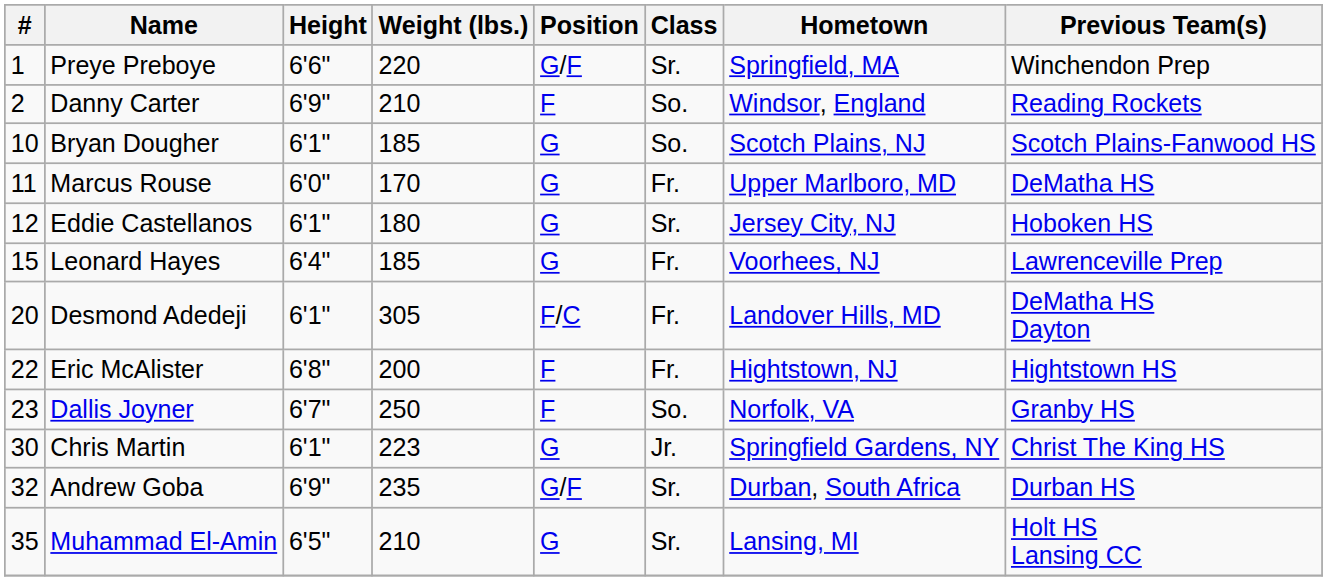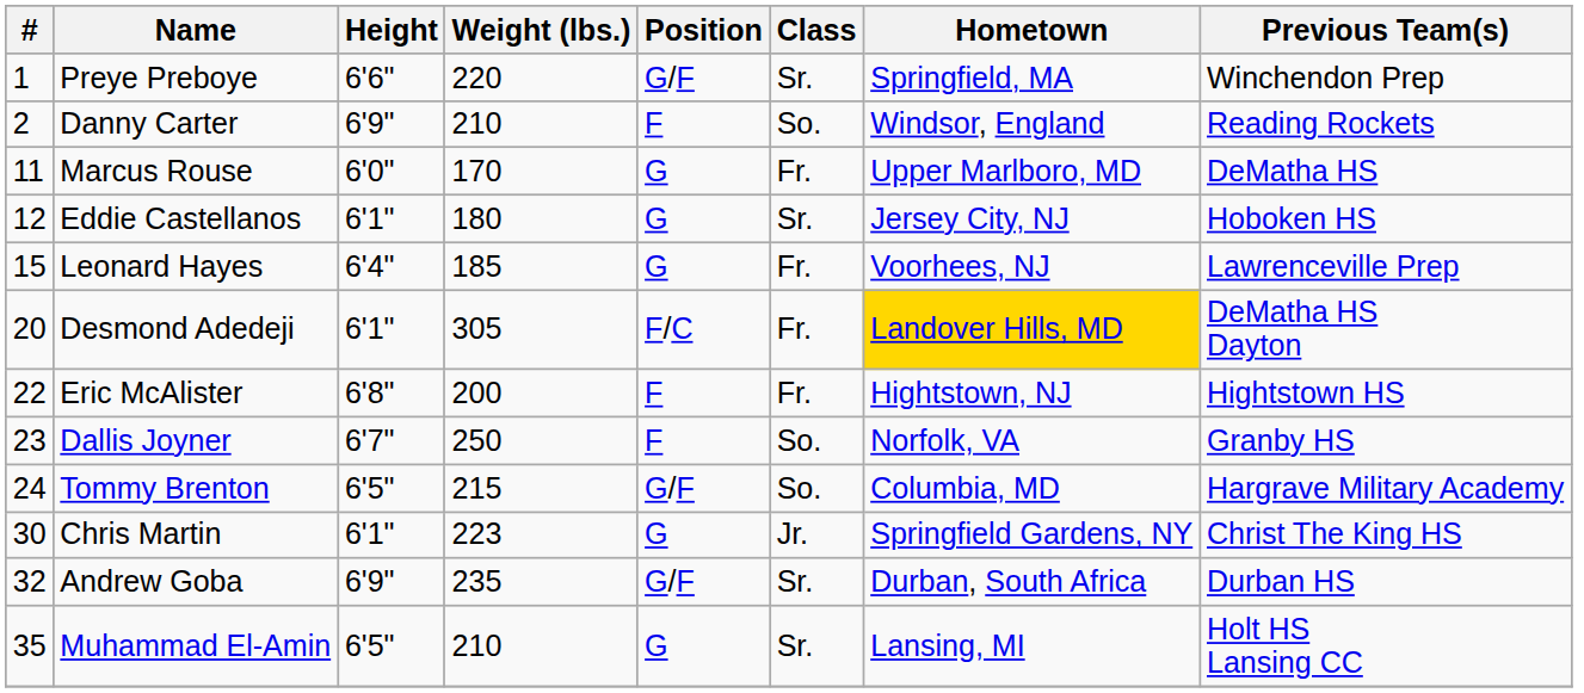 <table class="wikitable" style="font-size: 90%">
 <tr>
 <th>#</th>
 <th>Name</th>
 <th>Height</th>
 <th>Weight (lbs.)</th>
 <th>Position</th>
 <th>Class</th>
 <th>Hometown</th>
 <th>Previous Team(s)</th>
 </tr>
 <tr>
 <td>1</td>
 <td>Preye Preboye</td>
 <td>6'6"</td>
 <td>220</td>
 <td><a href='#'>G</a>/<a href='#'>F</a></td>
 <td>Sr.</td>
 <td><a href='#'>Springfield, MA</a></td>
 <td>Winchendon Prep</td>
 </tr>
 <tr>
 <td>2</td>
 <td>Danny Carter</td>
 <td>6'9"</td>
 <td>210</td>
 <td><a href='#'>F</a></td>
 <td>So.</td>
 <td><a href='#'>Windsor</a>, <a href='#'>England</a></td>
 <td><a href='#'>Reading Rockets</a></td>
-</tr>
-<tr>
-<td>10</td>
-<td>Bryan Dougher</td>
-<td>6'1"</td>
-<td>185</td>
-<td><a href='#'>G</a></td>
-<td>So.</td>
-<td><a href='#'>Scotch Plains, NJ</a></td>
-<td><a href='#'>Scotch Plains-Fanwood HS</a></td>
 </tr>
 <tr>
 <td>11</td>
 <td>Marcus Rouse</td>
 <td>6'0"</td>
 <td>170</td>
 <td><a href='#'>G</a></td>
 <td>Fr.</td>
 <td><a href='#'>Upper Marlboro, MD</a></td>
 <td><a href='#'>DeMatha HS</a></td>
 </tr>
 <tr>
 <td>12</td>
 <td>Eddie Castellanos</td>
 <td>6'1"</td>
 <td>180</td>
 <td><a href='#'>G</a></td>
 <td>Sr.</td>
 <td><a href='#'>Jersey City, NJ</a></td>
 <td><a href='#'>Hoboken HS</a></td>
 </tr>
 <tr>
 <td>15</td>
 <td>Leonard Hayes</td>
 <td>6'4"</td>
 <td>185</td>
 <td><a href='#'>G</a></td>
 <td>Fr.</td>
 <td><a href='#'>Voorhees, NJ</a></td>
 <td><a href='#'>Lawrenceville Prep</a></td>
 </tr>
 <tr>
 <td>20</td>
 <td>Desmond Adedeji</td>
 <td>6'1"</td>
 <td>305</td>
 <td><a href='#'>F</a>/<a href='#'>C</a></td>
 <td>Fr.</td>
-<td><a href='#'>Landover Hills, MD</a></td>
+<td style="background: gold;"><a href='#'>Landover Hills, MD</a></td>
 <td><a href='#'>DeMatha HS</a><br><a href='#'>Dayton</a></td>
 </tr>
 <tr>
 <td>22</td>
 <td>Eric McAlister</td>
 <td>6'8"</td>
 <td>200</td>
 <td><a href='#'>F</a></td>
 <td>Fr.</td>
 <td><a href='#'>Hightstown, NJ</a></td>
 <td><a href='#'>Hightstown HS</a></td>
 </tr>
 <tr>
 <td>23</td>
 <td><a href='#'>Dallis Joyner</a></td>
 <td>6'7"</td>
 <td>250</td>
 <td><a href='#'>F</a></td>
 <td>So.</td>
 <td><a href='#'>Norfolk, VA</a></td>
 <td><a href='#'>Granby HS</a></td>
+</tr>
+<tr>
+<td>24</td>
+<td><a href='#'>Tommy Brenton</a></td>
+<td>6'5"</td>
+<td>215</td>
+<td><a href='#'>G</a>/<a href='#'>F</a></td>
+<td>So.</td>
+<td><a href='#'>Columbia, MD</a></td>
+<td><a href='#'>Hargrave Military Academy</a></td>
 </tr>
 <tr>
 <td>30</td>
 <td>Chris Martin</td>
 <td>6'1"</td>
 <td>223</td>
 <td><a href='#'>G</a></td>
 <td>Jr.</td>
 <td><a href='#'>Springfield Gardens, NY</a></td>
 <td><a href='#'>Christ The King HS</a></td>
 </tr>
 <tr>
 <td>32</td>
 <td>Andrew Goba</td>
 <td>6'9"</td>
 <td>235</td>
 <td><a href='#'>G</a>/<a href='#'>F</a></td>
 <td>Sr.</td>
 <td><a href='#'>Durban</a>, <a href='#'>South Africa</a></td>
 <td><a href='#'>Durban HS</a></td>
 </tr>
 <tr>
 <td>35</td>
 <td><a href='#'>Muhammad El-Amin</a></td>
 <td>6'5"</td>
 <td>210</td>
 <td><a href='#'>G</a></td>
 <td>Sr.</td>
 <td><a href='#'>Lansing, MI</a></td>
 <td><a href='#'>Holt HS</a><br><a href='#'>Lansing CC</a></td>
 </tr>
 <tr>
 </tr>
 </table>
